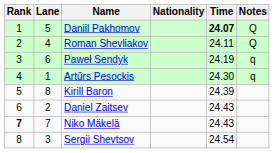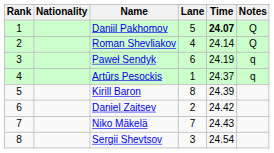 <table class="wikitable sortable" style="text-align:center">
 <tr>
 <th>Rank</th>
+<th>Nationality</th>
+<th>Name</th>
 <th>Lane</th>
-<th>Name</th>
-<th>Nationality</th>
 <th>Time</th>
 <th>Notes</th>
 </tr>
 <tr bgcolor=ccffcc>
 <td>1</td>
+<td align=left></td>
+<td align=left><a href='#'>Daniil Pakhomov</a></td>
 <td>5</td>
-<td align=left><a href='#'>Daniil Pakhomov</a></td>
-<td align=left></td>
 <td><strong>24.07</strong></td>
 <td>Q</td>
 </tr>
 <tr bgcolor=ccffcc>
 <td>2</td>
+<td align=left></td>
+<td align=left><a href='#'>Roman Shevliakov</a></td>
 <td>4</td>
-<td align=left><a href='#'>Roman Shevliakov</a></td>
-<td align=left></td>
-<td>24.11</td>
+<td>24.14</td>
 <td>Q</td>
 </tr>
 <tr bgcolor=ccffcc>
 <td>3</td>
+<td align=left></td>
+<td align=left><a href='#'>Paweł Sendyk</a></td>
 <td>6</td>
-<td align=left><a href='#'>Paweł Sendyk</a></td>
-<td align=left></td>
 <td>24.19</td>
 <td>q</td>
 </tr>
 <tr bgcolor=ccffcc>
 <td>4</td>
+<td align=left></td>
+<td align=left><a href='#'>Artūrs Pesockis</a></td>
 <td>1</td>
-<td align=left><a href='#'>Artūrs Pesockis</a></td>
-<td align=left></td>
-<td>24.30</td>
+<td>24.37</td>
 <td>q</td>
 </tr>
 <tr>
 <td>5</td>
+<td align=left></td>
+<td align=left><a href='#'>Kirill Baron</a></td>
 <td>8</td>
-<td align=left><a href='#'>Kirill Baron</a></td>
-<td align=left></td>
 <td>24.39</td>
 <td></td>
 </tr>
 <tr>
 <td>6</td>
+<td align=left></td>
+<td align=left><a href='#'>Daniel Zaitsev</a></td>
 <td>2</td>
-<td align=left><a href='#'>Daniel Zaitsev</a></td>
-<td align=left></td>
-<td>24.43</td>
+<td>24.42</td>
 <td></td>
 </tr>
 <tr>
-<td><strong>7</strong></td>
 <td>7</td>
+<td align=left></td>
 <td align=left><a href='#'>Niko Mäkelä</a></td>
-<td align=left></td>
+<td>7</td>
 <td>24.43</td>
 <td></td>
 </tr>
 <tr>
 <td>8</td>
+<td align=left></td>
+<td align=left><a href='#'>Sergii Shevtsov</a></td>
 <td>3</td>
-<td align=left><a href='#'>Sergii Shevtsov</a></td>
-<td align=left></td>
 <td>24.54</td>
 <td></td>
 </tr>
 </table>
